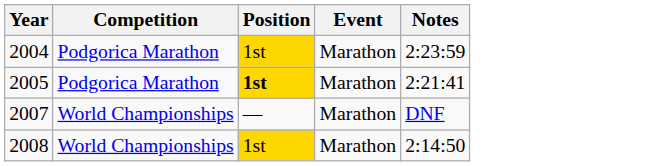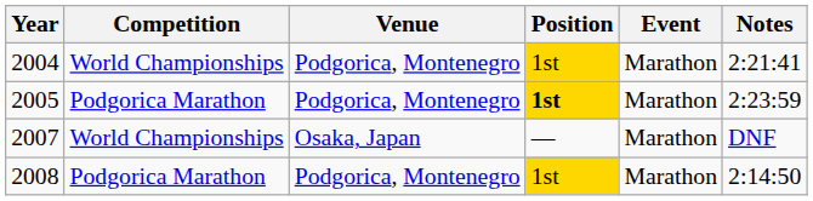 <table class=wikitable>
 <tr>
 <th>Year</th>
 <th>Competition</th>
+<th>Venue</th>
 <th>Position</th>
 <th>Event</th>
 <th>Notes</th>
 </tr>
 <tr>
 <td>2004</td>
+<td><a href='#'>World Championships</a></td>
+<td><a href='#'>Podgorica</a>, <a href='#'>Montenegro</a></td>
+<td bgcolor="gold">1st</td>
+<td>Marathon</td>
+<td>2:21:41</td>
+</tr>
+<tr>
+<td>2005</td>
 <td><a href='#'>Podgorica Marathon</a></td>
-<td bgcolor="gold">1st</td>
+<td><a href='#'>Podgorica</a>, <a href='#'>Montenegro</a></td>
+<td bgcolor="gold"><strong>1st</strong></td>
 <td>Marathon</td>
 <td>2:23:59</td>
 </tr>
 <tr>
-<td>2005</td>
-<td><a href='#'>Podgorica Marathon</a></td>
-<td bgcolor="gold"><strong>1st</strong></td>
-<td>Marathon</td>
-<td>2:21:41</td>
-</tr>
-<tr>
 <td>2007</td>
 <td><a href='#'>World Championships</a></td>
+<td><a href='#'>Osaka, Japan</a></td>
 <td>—</td>
 <td>Marathon</td>
 <td><a href='#'>DNF</a></td>
 </tr>
 <tr>
 <td>2008</td>
-<td><a href='#'>World Championships</a></td>
+<td><a href='#'>Podgorica Marathon</a></td>
+<td><a href='#'>Podgorica</a>, <a href='#'>Montenegro</a></td>
 <td bgcolor="gold">1st</td>
 <td>Marathon</td>
 <td>2:14:50</td>
 </tr>
 </table>
